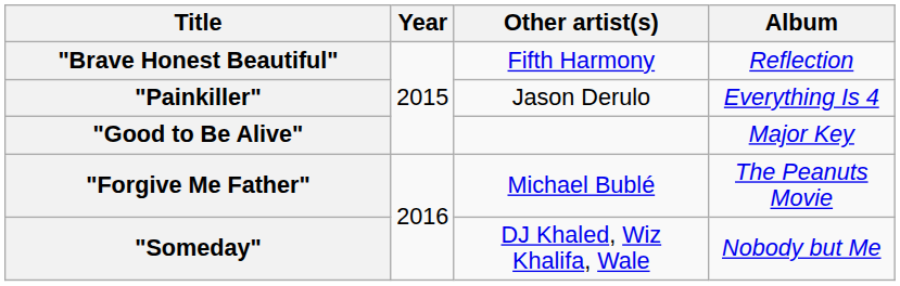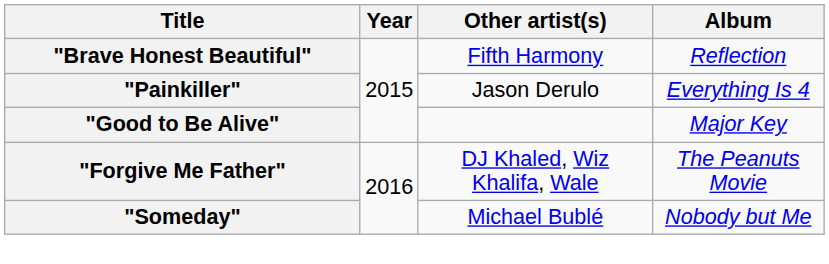 <table class="wikitable plainrowheaders" style="text-align:center;">
 <tr>
 <th scope="col" style="width:16em;">Title</th>
 <th scope="col">Year</th>
 <th scope="col">Other artist(s)</th>
 <th scope="col">Album</th>
 </tr>
 <tr>
 <th scope="row">"Brave Honest Beautiful"</th>
 <td rowspan="3">2015</td>
 <td><a href='#'>Fifth Harmony</a></td>
 <td><em><a href='#'>Reflection</a></em></td>
 </tr>
 <tr>
 <th scope="row">"Painkiller"</th>
 <td>Jason Derulo</td>
 <td><em><a href='#'>Everything Is 4</a></em></td>
 </tr>
 <tr>
 <th scope="row">"Good to Be Alive"</th>
 <td></td>
 <td><em><a href='#'>Major Key</a></em></td>
 </tr>
 <tr>
 <th scope="row">"Forgive Me Father"</th>
 <td rowspan="2">2016</td>
-<td><a href='#'>Michael Bublé</a></td>
+<td><a href='#'>DJ Khaled</a>, <a href='#'>Wiz Khalifa</a>, <a href='#'>Wale</a></td>
 <td><em><a href='#'>The Peanuts Movie</a></em></td>
 </tr>
 <tr>
 <th scope="row">"Someday"</th>
-<td><a href='#'>DJ Khaled</a>, <a href='#'>Wiz Khalifa</a>, <a href='#'>Wale</a></td>
+<td><a href='#'>Michael Bublé</a></td>
 <td><em><a href='#'>Nobody but Me</a></em></td>
 </tr>
 </table>
